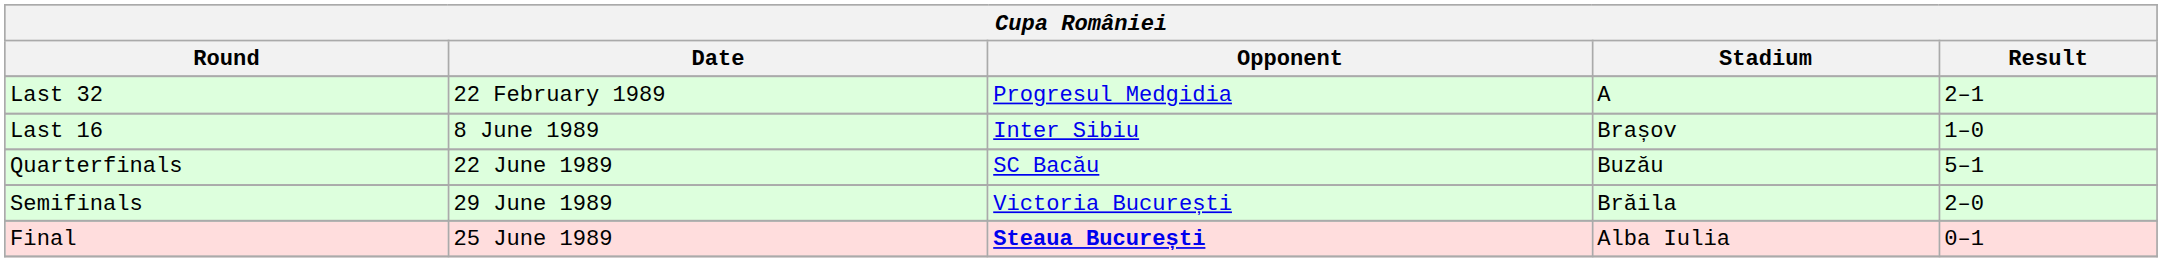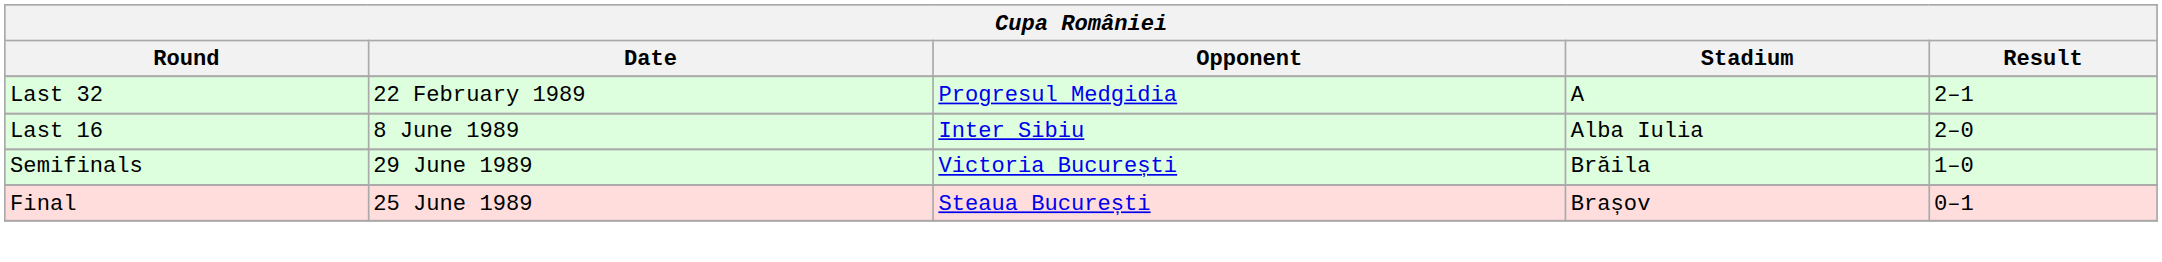 <table class="wikitable" style="width:80%;">
 <tr>
 <th colspan="5" style="text-align:center;"><em>Cupa României</em></th>
 </tr>
 <tr>
 <th>Round</th>
 <th>Date</th>
 <th>Opponent</th>
 <th>Stadium</th>
 <th>Result</th>
 </tr>
 <tr>
 </tr>
 <tr bgcolor="#ddffdd">
 <td>Last 32</td>
 <td>22 February 1989</td>
 <td><a href='#'>Progresul Medgidia</a></td>
 <td>A</td>
 <td>2–1</td>
 </tr>
 <tr>
 </tr>
 <tr bgcolor="#ddffdd">
 <td>Last 16</td>
 <td>8 June 1989</td>
 <td><a href='#'>Inter Sibiu</a></td>
-<td>Brașov</td>
-<td>1–0</td>
+<td>Alba Iulia</td>
+<td>2–0</td>
 </tr>
 <tr>
-</tr>
-<tr bgcolor="#ddffdd">
-<td>Quarterfinals</td>
-<td>22 June 1989</td>
-<td><a href='#'>SC Bacău</a></td>
-<td>Buzău</td>
-<td>5–1</td>
 </tr>
 <tr>
 </tr>
 <tr bgcolor="#ddffdd">
 <td>Semifinals</td>
 <td>29 June 1989</td>
 <td><a href='#'>Victoria București</a></td>
 <td>Brăila</td>
-<td>2–0</td>
+<td>1–0</td>
 </tr>
 <tr>
 </tr>
 <tr bgcolor="#ffdddd">
 <td>Final</td>
 <td>25 June 1989</td>
-<td><strong><a href='#'>Steaua București</a></strong></td>
-<td>Alba Iulia</td>
+<td><a href='#'>Steaua București</a></td>
+<td>Brașov</td>
 <td>0–1</td>
 </tr>
 <tr>
 </tr>
 </table>
